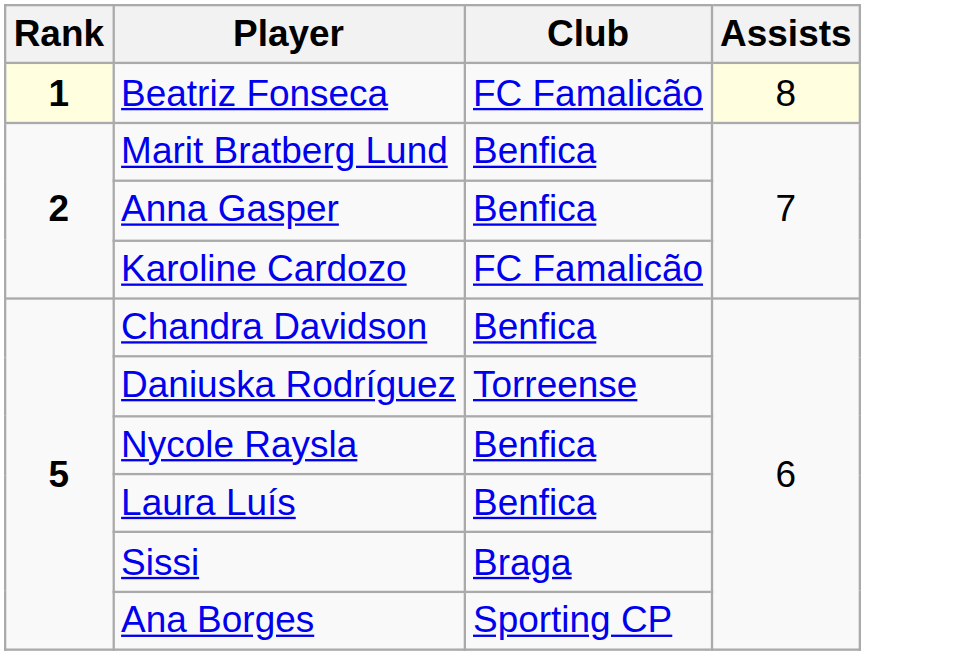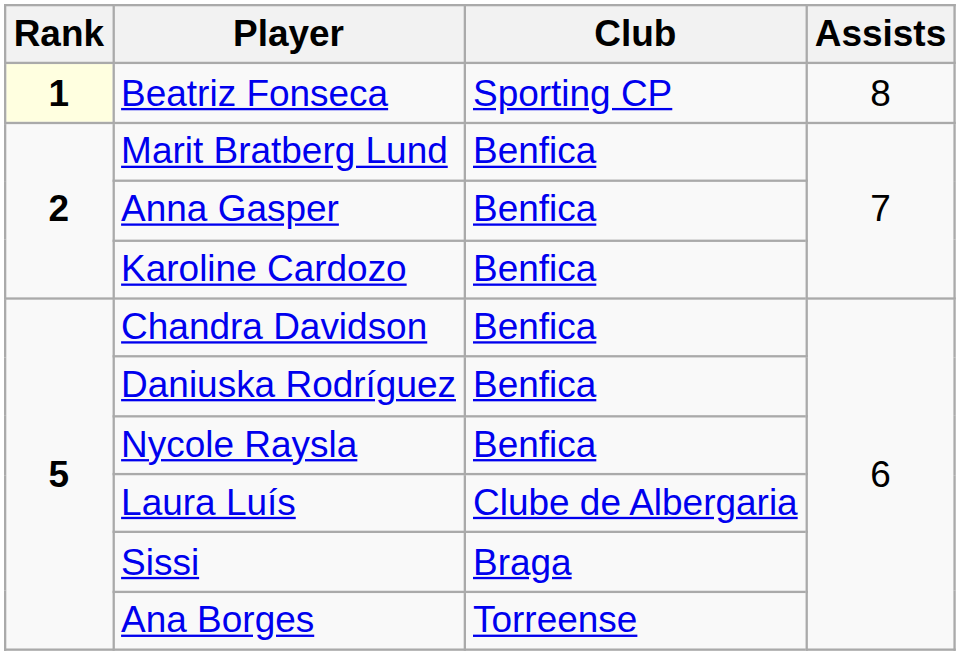 <table class="wikitable" style="text-align:center">
 <tr>
 <th>Rank</th>
 <th>Player</th>
 <th>Club</th>
 <th>Assists</th>
 </tr>
 <tr>
 <td rowspan=1 style="background: lightyellow;"><strong>1</strong></td>
 <td align="left"> <a href='#'>Beatriz Fonseca</a></td>
-<td align="left"><a href='#'>FC Famalicão</a></td>
-<td rowspan=1 style="background: lightyellow;">8</td>
+<td align="left"><a href='#'>Sporting CP</a></td>
+<td rowspan=1>8</td>
 </tr>
 <tr>
 <td rowspan=3><strong>2</strong></td>
 <td align="left"> <a href='#'>Marit Bratberg Lund</a></td>
 <td align="left"><a href='#'>Benfica</a></td>
 <td rowspan=3>7</td>
 </tr>
 <tr>
 <td align="left"> <a href='#'>Anna Gasper</a></td>
 <td align="left"><a href='#'>Benfica</a></td>
 </tr>
 <tr>
 <td align="left"> <a href='#'>Karoline Cardozo</a></td>
-<td align="left"><a href='#'>FC Famalicão</a></td>
+<td align="left"><a href='#'>Benfica</a></td>
 </tr>
 <tr>
 <td rowspan=6><strong>5</strong></td>
 <td align="left"> <a href='#'>Chandra Davidson</a></td>
 <td align="left"><a href='#'>Benfica</a></td>
 <td rowspan=6>6</td>
 </tr>
 <tr>
 <td align="left"> <a href='#'>Daniuska Rodríguez</a></td>
-<td align="left"><a href='#'>Torreense</a></td>
+<td align="left"><a href='#'>Benfica</a></td>
 </tr>
 <tr>
 <td align="left"> <a href='#'>Nycole Raysla</a></td>
 <td align="left"><a href='#'>Benfica</a></td>
 </tr>
 <tr>
 <td align="left"> <a href='#'>Laura Luís</a></td>
-<td align="left"><a href='#'>Benfica</a></td>
+<td align="left"><a href='#'>Clube de Albergaria</a></td>
 </tr>
 <tr>
 <td align="left"> <a href='#'>Sissi</a></td>
 <td align="left"><a href='#'>Braga</a></td>
 </tr>
 <tr>
 <td align="left"> <a href='#'>Ana Borges</a></td>
-<td align="left"><a href='#'>Sporting CP</a></td>
+<td align="left"><a href='#'>Torreense</a></td>
 </tr>
 </table>
